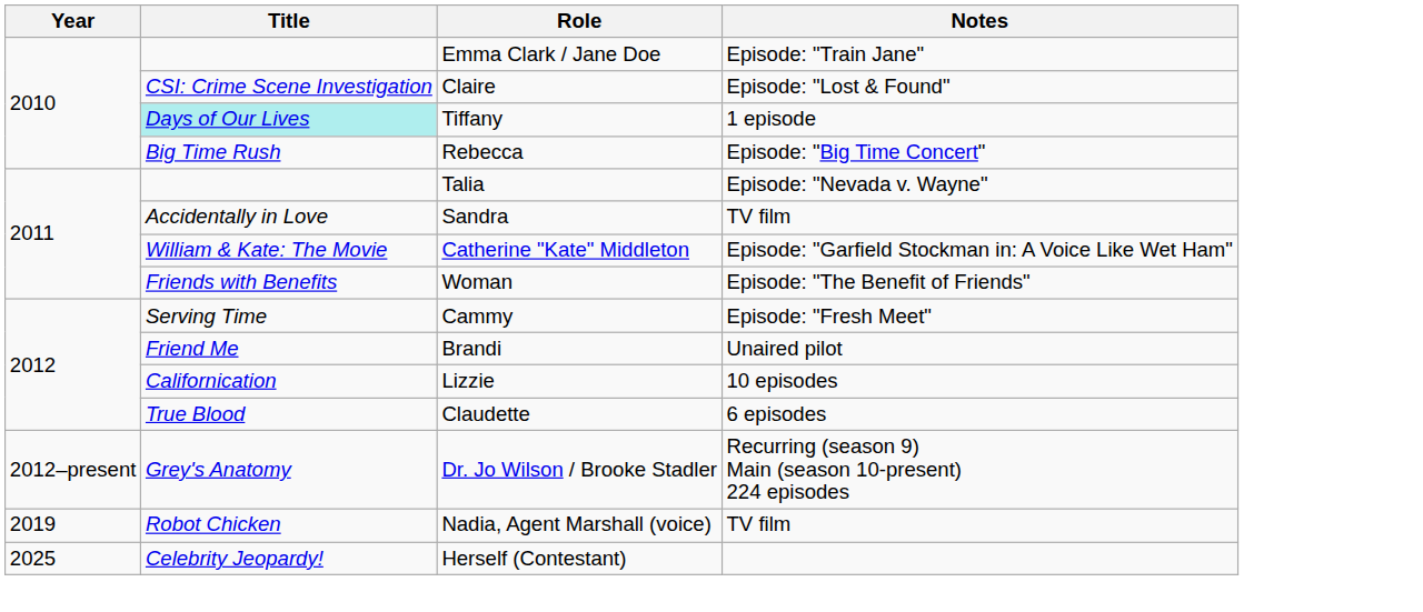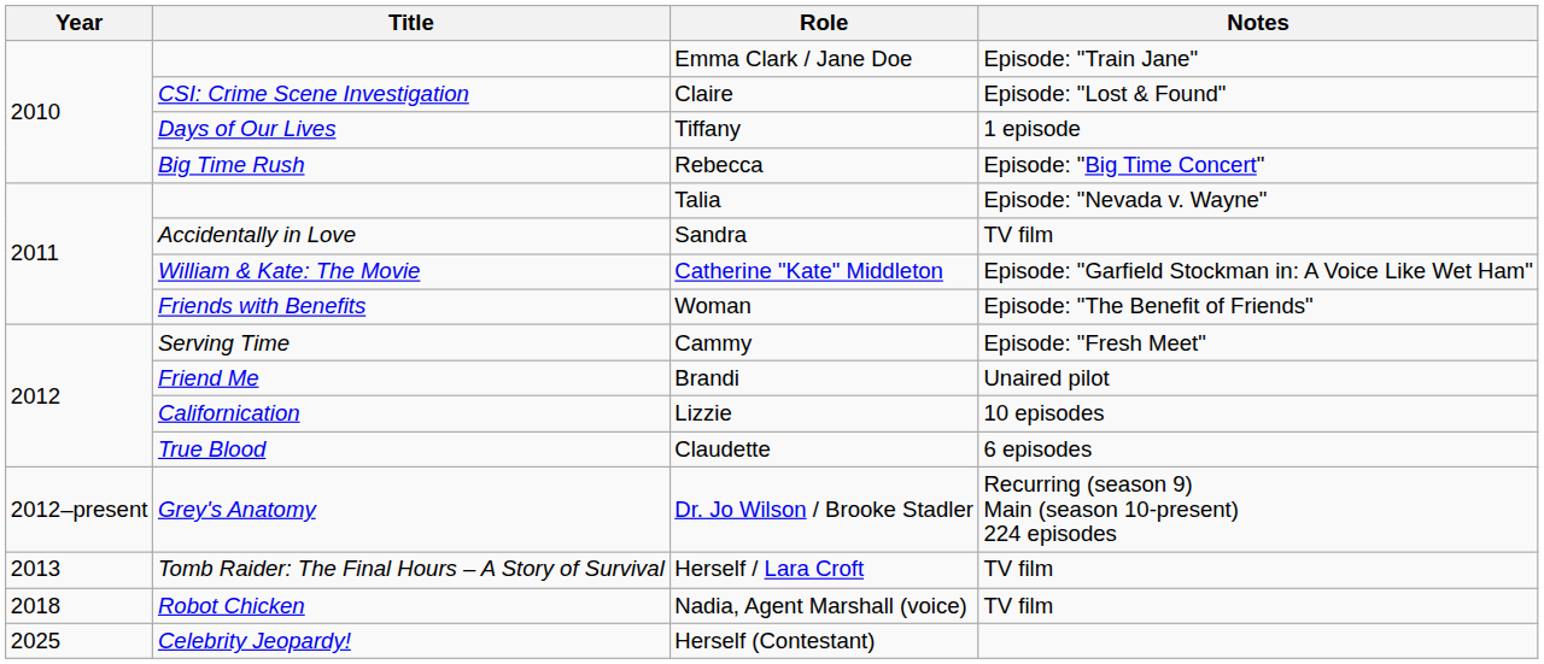 <table class="wikitable sortable">
 <tr>
 <th>Year</th>
 <th>Title</th>
 <th>Role</th>
 <th class="unsortable">Notes</th>
 </tr>
 <tr>
 <td rowspan="4">2010</td>
 <td><em></em></td>
 <td>Emma Clark / Jane Doe</td>
 <td>Episode: "Train Jane"</td>
 </tr>
 <tr>
 <td><em><a href='#'>CSI: Crime Scene Investigation</a></em></td>
 <td>Claire</td>
 <td>Episode: "Lost & Found"</td>
 </tr>
 <tr>
-<td style="background: paleturquoise;"><em><a href='#'>Days of Our Lives</a></em></td>
+<td><em><a href='#'>Days of Our Lives</a></em></td>
 <td>Tiffany</td>
 <td>1 episode</td>
 </tr>
 <tr>
 <td><em><a href='#'>Big Time Rush</a></em></td>
 <td>Rebecca</td>
 <td>Episode: "<a href='#'>Big Time Concert</a>"</td>
 </tr>
 <tr>
 <td rowspan="4">2011</td>
 <td><em></em></td>
 <td>Talia</td>
 <td>Episode: "Nevada v. Wayne"</td>
 </tr>
 <tr>
 <td><em>Accidentally in Love</em></td>
 <td>Sandra</td>
 <td>TV film</td>
 </tr>
 <tr>
 <td><em><a href='#'>William & Kate: The Movie</a></em></td>
 <td><a href='#'>Catherine "Kate" Middleton</a></td>
 <td>Episode: "Garfield Stockman in: A Voice Like Wet Ham"</td>
 </tr>
 <tr>
 <td><em><a href='#'>Friends with Benefits</a></em></td>
 <td>Woman</td>
 <td>Episode: "The Benefit of Friends"</td>
 </tr>
 <tr>
 <td rowspan="4">2012</td>
 <td><em>Serving Time</em></td>
 <td>Cammy</td>
 <td>Episode: "Fresh Meet"</td>
 </tr>
 <tr>
 <td><em><a href='#'>Friend Me</a></em></td>
 <td>Brandi</td>
 <td>Unaired pilot</td>
 </tr>
 <tr>
 <td><em><a href='#'>Californication</a></em></td>
 <td>Lizzie</td>
 <td>10 episodes</td>
 </tr>
 <tr>
 <td><em><a href='#'>True Blood</a></em></td>
 <td>Claudette</td>
 <td>6 episodes</td>
 </tr>
 <tr>
 <td>2012–present</td>
 <td><em><a href='#'>Grey's Anatomy</a></em></td>
 <td><a href='#'> Dr. Jo Wilson</a> / Brooke Stadler</td>
 <td>Recurring (season 9)<br>Main (season 10-present)<br>224 episodes</td>
 </tr>
 <tr>
-<td>2019</td>
+<td>2013</td>
+<td><em>Tomb Raider: The Final Hours – A Story of Survival</em></td>
+<td>Herself / <a href='#'>Lara Croft</a></td>
+<td>TV film</td>
+</tr>
+<tr>
+<td>2018</td>
 <td><em><a href='#'>Robot Chicken</a></em></td>
 <td>Nadia, Agent Marshall (voice)</td>
 <td>TV film</td>
 </tr>
 <tr>
 <td>2025</td>
 <td><em><a href='#'>Celebrity Jeopardy!</a></em></td>
 <td>Herself (Contestant)</td>
 <td></td>
 </tr>
 </table>
